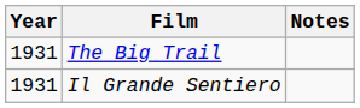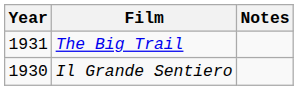 <table class="wikitable">
 <tr>
 <th>Year</th>
 <th>Film</th>
 <th>Notes</th>
 </tr>
 <tr>
 <td>1931</td>
 <td><em><a href='#'>The Big Trail</a></em></td>
 <td><small></small></td>
 </tr>
 <tr>
-<td>1931</td>
+<td>1930</td>
 <td><em>Il Grande Sentiero</em></td>
 <td></td>
 </tr>
 </table>
